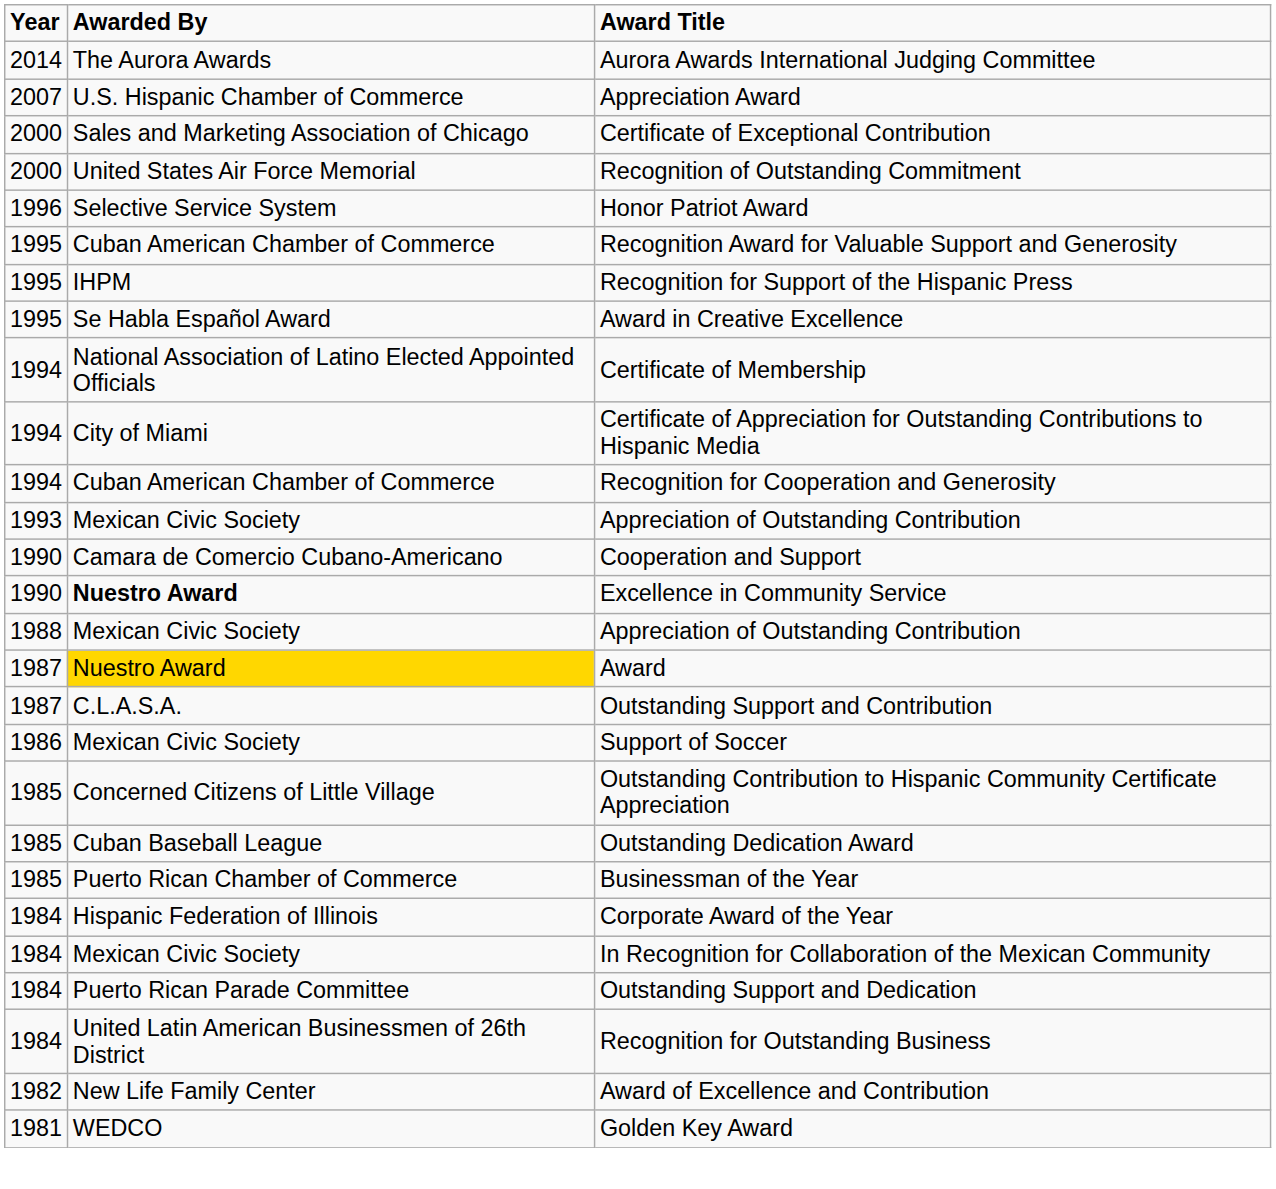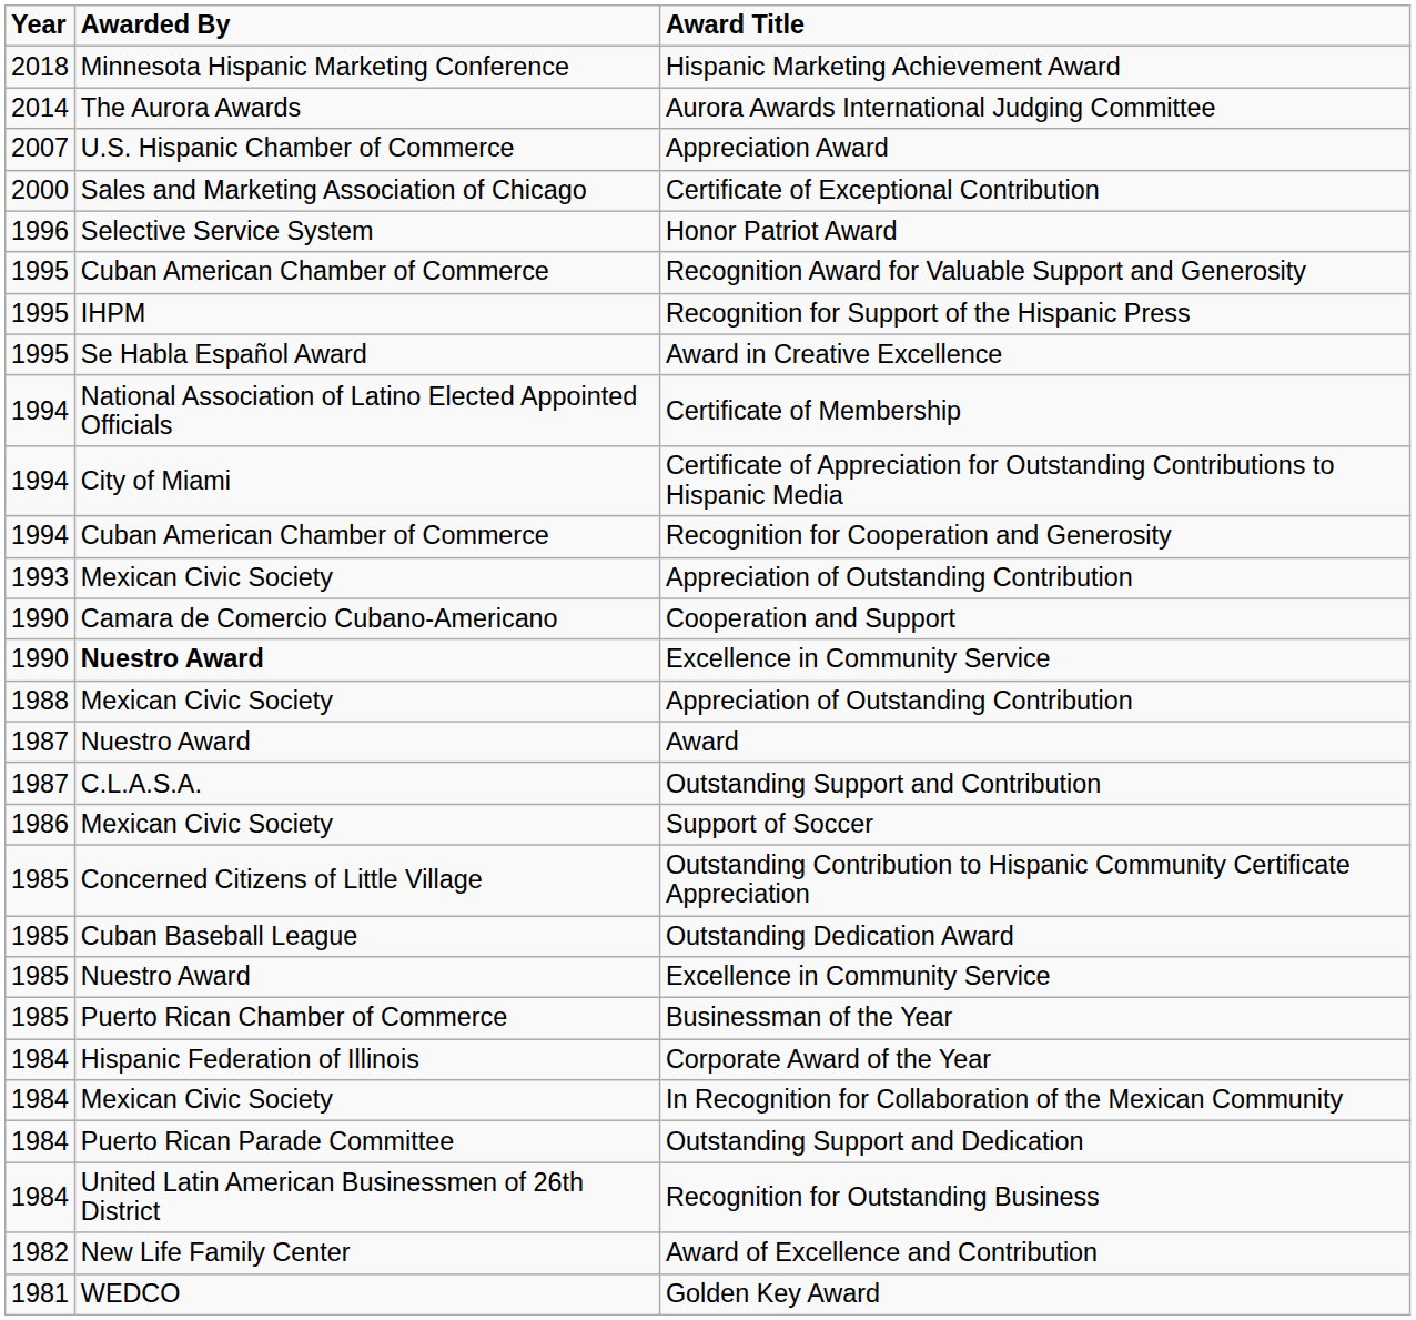 <table class="wikitable">
 <tr>
 <td><strong>Year</strong></td>
 <td><strong>Awarded By</strong></td>
 <td><strong>Award Title</strong></td>
+</tr>
+<tr>
+<td>2018</td>
+<td>Minnesota Hispanic Marketing Conference</td>
+<td>Hispanic Marketing  Achievement Award</td>
 </tr>
 <tr>
 <td>2014</td>
 <td>The Aurora Awards</td>
 <td>Aurora Awards International Judging Committee</td>
 </tr>
 <tr>
 <td>2007</td>
 <td>U.S. Hispanic Chamber of  Commerce</td>
 <td>Appreciation Award</td>
 </tr>
 <tr>
 <td>2000</td>
 <td>Sales and Marketing Association of Chicago</td>
 <td>Certificate of Exceptional Contribution</td>
-</tr>
-<tr>
-<td>2000</td>
-<td>United States Air Force Memorial</td>
-<td>Recognition of Outstanding Commitment</td>
 </tr>
 <tr>
 <td>1996</td>
 <td>Selective Service System</td>
 <td>Honor Patriot Award</td>
 </tr>
 <tr>
 <td>1995</td>
 <td>Cuban American Chamber of Commerce</td>
 <td>Recognition Award for Valuable Support and Generosity</td>
 </tr>
 <tr>
 <td>1995</td>
 <td>IHPM</td>
 <td>Recognition for Support of the Hispanic Press</td>
 </tr>
 <tr>
 <td>1995</td>
 <td>Se Habla Español Award</td>
 <td>Award in Creative Excellence</td>
 </tr>
 <tr>
 <td>1994</td>
 <td>National Association of Latino Elected Appointed Officials</td>
 <td>Certificate of Membership</td>
 </tr>
 <tr>
 <td>1994</td>
 <td>City of Miami</td>
 <td>Certificate of Appreciation for Outstanding Contributions  to Hispanic Media</td>
 </tr>
 <tr>
 <td>1994</td>
 <td>Cuban American Chamber of Commerce</td>
 <td>Recognition for Cooperation and Generosity</td>
 </tr>
 <tr>
 <td>1993</td>
 <td>Mexican Civic Society</td>
 <td>Appreciation of Outstanding Contribution</td>
 </tr>
 <tr>
 <td>1990</td>
 <td>Camara de Comercio Cubano-Americano</td>
 <td>Cooperation and Support</td>
 </tr>
 <tr>
 <td>1990</td>
 <td><strong>Nuestro Award</strong></td>
 <td>Excellence in Community Service</td>
 </tr>
 <tr>
 <td>1988</td>
 <td>Mexican Civic Society</td>
 <td>Appreciation of Outstanding Contribution</td>
 </tr>
 <tr>
 <td>1987</td>
-<td style="background: gold;">Nuestro Award</td>
+<td>Nuestro Award</td>
 <td>Award</td>
 </tr>
 <tr>
 <td>1987</td>
 <td>C.L.A.S.A.</td>
 <td>Outstanding Support and Contribution</td>
 </tr>
 <tr>
 <td>1986</td>
 <td>Mexican Civic Society</td>
 <td>Support of Soccer</td>
 </tr>
 <tr>
 <td>1985</td>
 <td>Concerned Citizens of  Little Village</td>
 <td>Outstanding Contribution to Hispanic Community  Certificate Appreciation</td>
 </tr>
 <tr>
 <td>1985</td>
 <td>Cuban Baseball League</td>
 <td>Outstanding Dedication Award</td>
+</tr>
+<tr>
+<td>1985</td>
+<td>Nuestro Award</td>
+<td>Excellence in Community Service</td>
 </tr>
 <tr>
 <td>1985</td>
 <td>Puerto Rican Chamber of  Commerce</td>
 <td>Businessman of the Year</td>
 </tr>
 <tr>
 <td>1984</td>
 <td>Hispanic Federation of  Illinois</td>
 <td>Corporate Award of the Year</td>
 </tr>
 <tr>
 <td>1984</td>
 <td>Mexican Civic Society</td>
 <td>In Recognition for Collaboration of the Mexican  Community</td>
 </tr>
 <tr>
 <td>1984</td>
 <td>Puerto Rican Parade  Committee</td>
 <td>Outstanding Support and Dedication</td>
 </tr>
 <tr>
 <td>1984</td>
 <td>United Latin American  Businessmen of 26th District</td>
 <td>Recognition for Outstanding Business</td>
 </tr>
 <tr>
 <td>1982</td>
 <td>New Life Family Center</td>
 <td>Award of Excellence and Contribution</td>
 </tr>
 <tr>
 <td>1981</td>
 <td>WEDCO</td>
 <td>Golden Key Award</td>
 </tr>
 </table>
